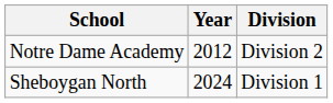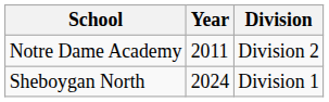 <table class="wikitable">
 <tr>
 <th>School</th>
 <th>Year</th>
 <th>Division</th>
 </tr>
 <tr>
 <td>Notre Dame Academy</td>
-<td>2012</td>
+<td>2011</td>
 <td>Division 2</td>
 </tr>
 <tr>
 <td>Sheboygan North</td>
 <td>2024</td>
 <td>Division 1</td>
 </tr>
 </table>
